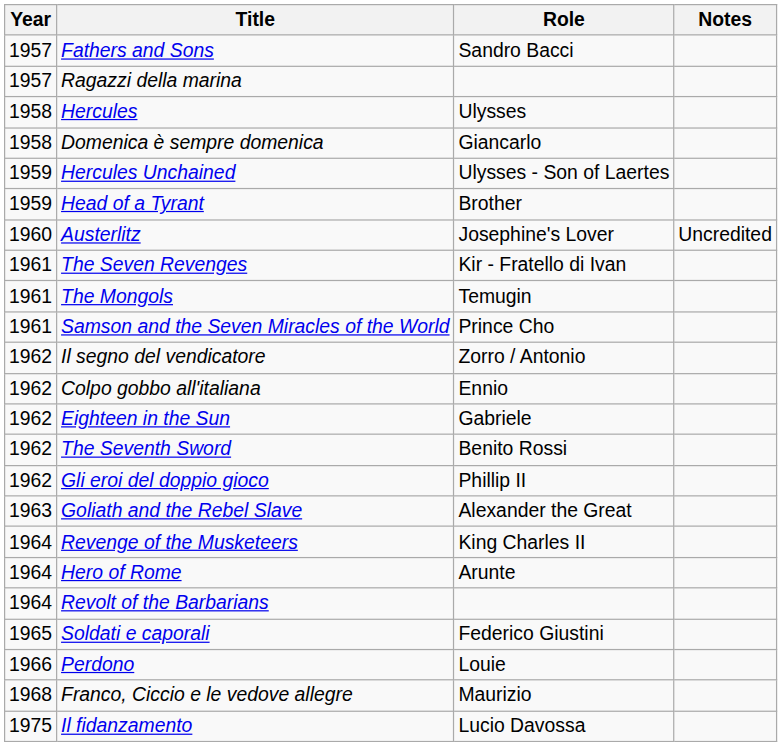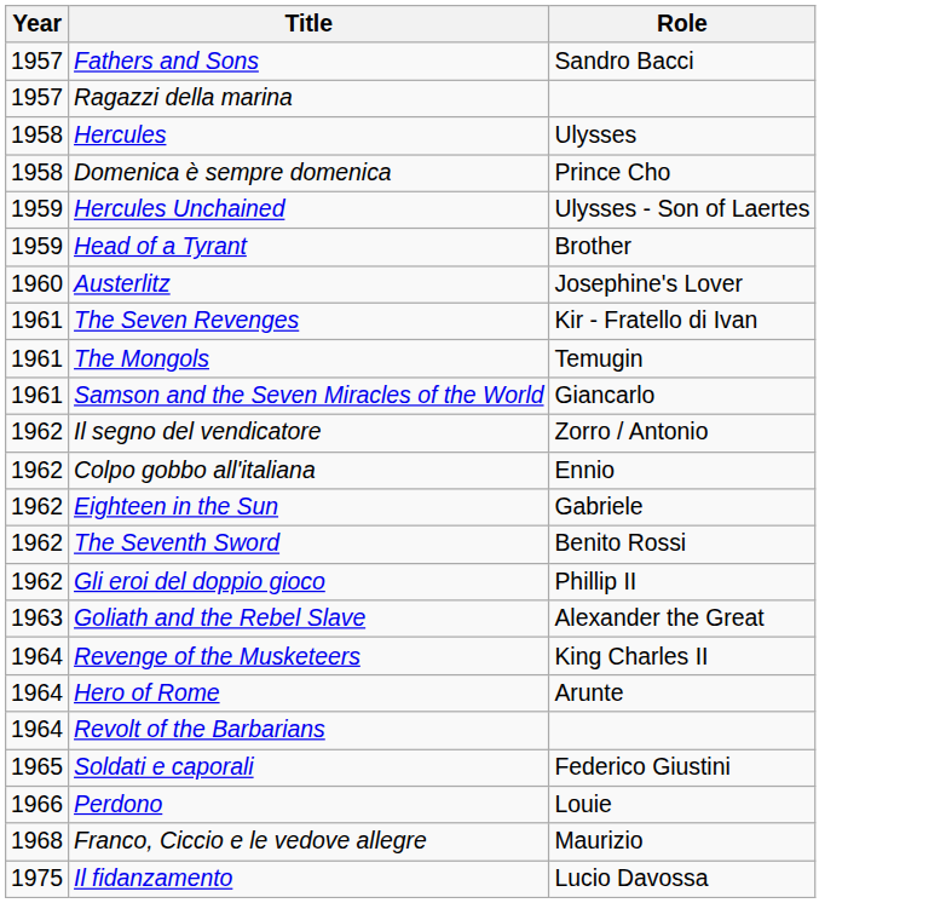 <table class="wikitable">
 <tr>
 <th>Year</th>
 <th>Title</th>
 <th>Role</th>
-<th>Notes</th>
 </tr>
 <tr>
 <td>1957</td>
 <td><em><a href='#'>Fathers and Sons</a></em></td>
 <td>Sandro Bacci</td>
-<td></td>
 </tr>
 <tr>
 <td>1957</td>
 <td><em>Ragazzi della marina</em></td>
-<td></td>
 <td></td>
 </tr>
 <tr>
 <td>1958</td>
 <td><em><a href='#'>Hercules</a></em></td>
 <td>Ulysses</td>
-<td></td>
 </tr>
 <tr>
 <td>1958</td>
 <td><em>Domenica è sempre domenica</em></td>
-<td>Giancarlo</td>
-<td></td>
+<td>Prince Cho</td>
 </tr>
 <tr>
 <td>1959</td>
 <td><em><a href='#'>Hercules Unchained</a></em></td>
 <td>Ulysses - Son of Laertes</td>
-<td></td>
 </tr>
 <tr>
 <td>1959</td>
 <td><em><a href='#'>Head of a Tyrant</a></em></td>
 <td>Brother</td>
-<td></td>
 </tr>
 <tr>
 <td>1960</td>
 <td><em><a href='#'>Austerlitz</a></em></td>
 <td>Josephine's Lover</td>
-<td>Uncredited</td>
 </tr>
 <tr>
 <td>1961</td>
 <td><em><a href='#'>The Seven Revenges</a></em></td>
 <td>Kir - Fratello di Ivan</td>
-<td></td>
 </tr>
 <tr>
 <td>1961</td>
 <td><em><a href='#'>The Mongols</a></em></td>
 <td>Temugin</td>
-<td></td>
 </tr>
 <tr>
 <td>1961</td>
 <td><em><a href='#'>Samson and the Seven Miracles of the World</a></em></td>
-<td>Prince Cho</td>
-<td></td>
+<td>Giancarlo</td>
 </tr>
 <tr>
 <td>1962</td>
 <td><em>Il segno del vendicatore</em></td>
 <td>Zorro / Antonio</td>
-<td></td>
 </tr>
 <tr>
 <td>1962</td>
 <td><em>Colpo gobbo all'italiana</em></td>
 <td>Ennio</td>
-<td></td>
 </tr>
 <tr>
 <td>1962</td>
 <td><em><a href='#'>Eighteen in the Sun</a></em></td>
 <td>Gabriele</td>
-<td></td>
 </tr>
 <tr>
 <td>1962</td>
 <td><em><a href='#'>The Seventh Sword</a></em></td>
 <td>Benito Rossi</td>
-<td></td>
 </tr>
 <tr>
 <td>1962</td>
 <td><em><a href='#'>Gli eroi del doppio gioco</a></em></td>
 <td>Phillip II</td>
-<td></td>
 </tr>
 <tr>
 <td>1963</td>
 <td><em><a href='#'>Goliath and the Rebel Slave</a></em></td>
 <td>Alexander the Great</td>
-<td></td>
 </tr>
 <tr>
 <td>1964</td>
 <td><em><a href='#'>Revenge of the Musketeers</a></em></td>
 <td>King Charles II</td>
-<td></td>
 </tr>
 <tr>
 <td>1964</td>
 <td><em><a href='#'>Hero of Rome</a></em></td>
 <td>Arunte</td>
-<td></td>
 </tr>
 <tr>
 <td>1964</td>
 <td><em><a href='#'>Revolt of the Barbarians</a></em></td>
-<td></td>
 <td></td>
 </tr>
 <tr>
 <td>1965</td>
 <td><em><a href='#'>Soldati e caporali</a></em></td>
 <td>Federico Giustini</td>
-<td></td>
 </tr>
 <tr>
 <td>1966</td>
 <td><em><a href='#'>Perdono</a></em></td>
 <td>Louie</td>
-<td></td>
 </tr>
 <tr>
 <td>1968</td>
 <td><em>Franco, Ciccio e le vedove allegre</em></td>
 <td>Maurizio</td>
-<td></td>
 </tr>
 <tr>
 <td>1975</td>
 <td><em><a href='#'>Il fidanzamento</a></em></td>
 <td>Lucio Davossa</td>
-<td></td>
 </tr>
 </table>
